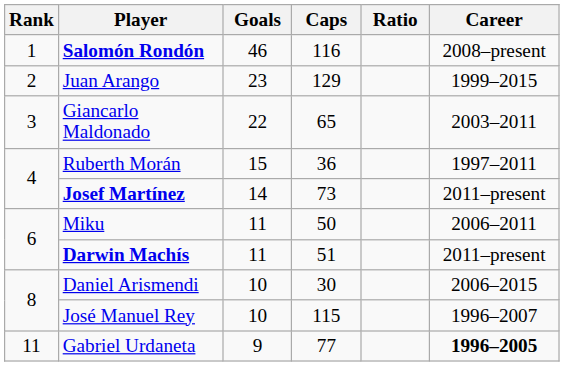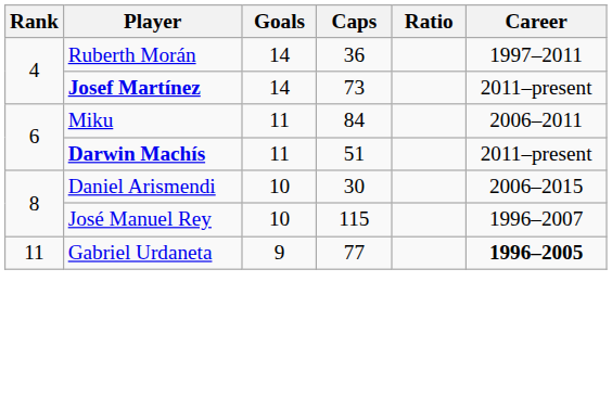 <table class="wikitable sortable" style="text-align:center">
 <tr>
 <th width=30>Rank</th>
 <th width=130>Player</th>
 <th width=50>Goals</th>
 <th width=50>Caps</th>
 <th width=50>Ratio</th>
 <th width=100>Career</th>
 </tr>
 <tr>
-<td>1</td>
-<td align=left><strong><a href='#'>Salomón Rondón</a></strong></td>
-<td>46</td>
-<td>116</td>
-<td></td>
-<td>2008–present</td>
-</tr>
-<tr>
-<td>2</td>
-<td align=left><a href='#'>Juan Arango</a></td>
-<td>23</td>
-<td>129</td>
-<td></td>
-<td>1999–2015</td>
-</tr>
-<tr>
-<td>3</td>
-<td align=left><a href='#'>Giancarlo Maldonado</a></td>
-<td>22</td>
-<td>65</td>
-<td></td>
-<td>2003–2011</td>
-</tr>
-<tr>
 <td rowspan=2>4</td>
 <td align=left><a href='#'>Ruberth Morán</a></td>
-<td>15</td>
+<td>14</td>
 <td>36</td>
 <td></td>
 <td>1997–2011</td>
 </tr>
 <tr>
 <td align=left><strong><a href='#'>Josef Martínez</a></strong></td>
 <td>14</td>
 <td>73</td>
 <td></td>
 <td>2011–present</td>
 </tr>
 <tr>
 <td rowspan=2>6</td>
 <td align=left><a href='#'>Miku</a></td>
 <td>11</td>
-<td>50</td>
+<td>84</td>
 <td></td>
 <td>2006–2011</td>
 </tr>
 <tr>
 <td align=left><strong><a href='#'>Darwin Machís</a></strong></td>
 <td>11</td>
 <td>51</td>
 <td></td>
 <td>2011–present</td>
 </tr>
 <tr>
 <td rowspan=2>8</td>
 <td align=left><a href='#'>Daniel Arismendi</a></td>
 <td>10</td>
 <td>30</td>
 <td></td>
 <td>2006–2015</td>
 </tr>
 <tr>
 <td align=left><a href='#'>José Manuel Rey</a></td>
 <td>10</td>
 <td>115</td>
 <td></td>
 <td>1996–2007</td>
 </tr>
 <tr>
 <td>11</td>
 <td align=left><a href='#'>Gabriel Urdaneta</a></td>
 <td>9</td>
 <td>77</td>
 <td></td>
 <td><strong>1996–2005</strong></td>
 </tr>
 </table>
